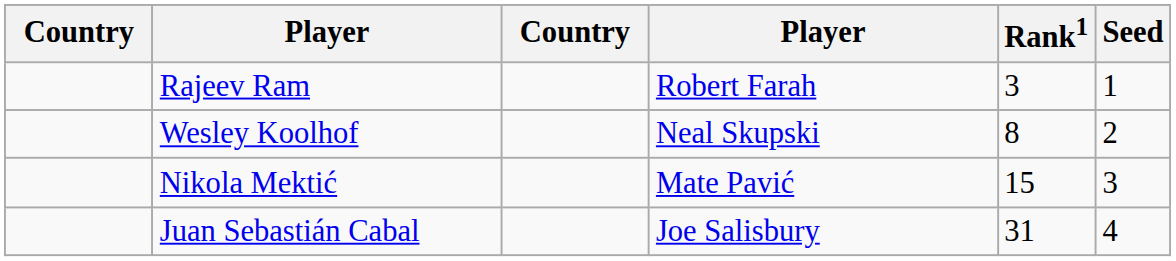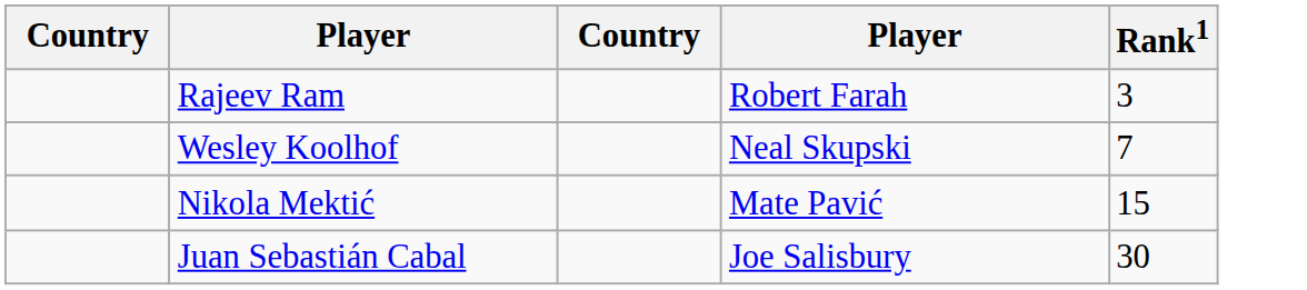 <table class="sortable wikitable">
 <tr>
 <th width="70">Country</th>
 <th width="175">Player</th>
 <th width="70">Country</th>
 <th width="175">Player</th>
 <th>Rank<sup>1</sup></th>
-<th>Seed</th>
 </tr>
 <tr>
 <td></td>
 <td><a href='#'>Rajeev Ram</a></td>
 <td></td>
 <td><a href='#'>Robert Farah</a></td>
 <td>3</td>
-<td>1</td>
 </tr>
 <tr>
 <td></td>
 <td><a href='#'>Wesley Koolhof</a></td>
 <td></td>
 <td><a href='#'>Neal Skupski</a></td>
-<td>8</td>
-<td>2</td>
+<td>7</td>
 </tr>
 <tr>
 <td></td>
 <td><a href='#'>Nikola Mektić</a></td>
 <td></td>
 <td><a href='#'>Mate Pavić</a></td>
 <td>15</td>
-<td>3</td>
 </tr>
 <tr>
 <td></td>
 <td><a href='#'>Juan Sebastián Cabal</a></td>
 <td></td>
 <td><a href='#'>Joe Salisbury</a></td>
-<td>31</td>
-<td>4</td>
+<td>30</td>
 </tr>
 </table>
